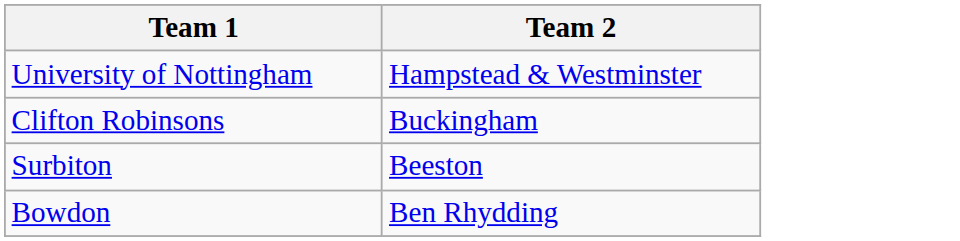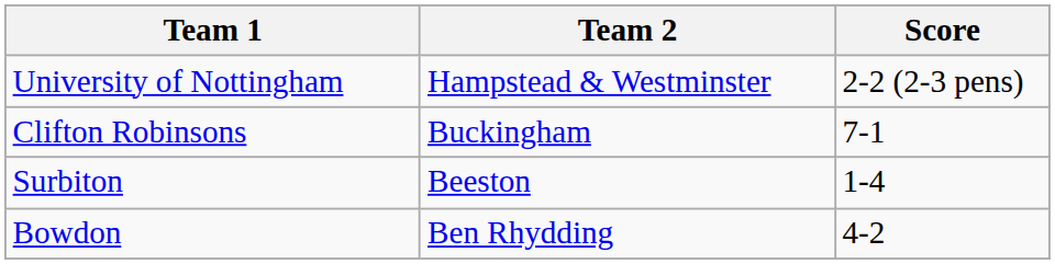 <table class="wikitable" style="font-size: 100%">
 <tr>
 <th width=200>Team 1</th>
 <th width=200>Team 2</th>
+<th width=100>Score</th>
 </tr>
 <tr>
 <td><a href='#'>University of Nottingham</a></td>
 <td><a href='#'>Hampstead & Westminster</a></td>
+<td>2-2 (2-3 pens)</td>
 </tr>
 <tr>
 <td><a href='#'>Clifton Robinsons</a></td>
 <td><a href='#'>Buckingham</a></td>
+<td>7-1</td>
 </tr>
 <tr>
 <td><a href='#'>Surbiton</a></td>
 <td><a href='#'>Beeston</a></td>
+<td>1-4</td>
 </tr>
 <tr>
 <td><a href='#'>Bowdon</a></td>
 <td><a href='#'>Ben Rhydding</a></td>
+<td>4-2</td>
 </tr>
 </table>
